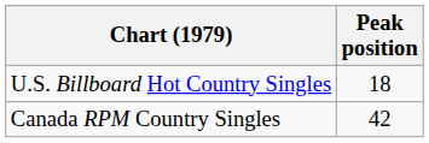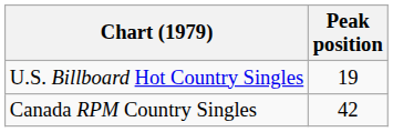 <table class="wikitable">
 <tr>
 <th align="left">Chart (1979)</th>
 <th style="text-align:center;">Peak<br>position</th>
 </tr>
 <tr>
 <td align="left">U.S. <em>Billboard</em> <a href='#'>Hot Country Singles</a></td>
-<td style="text-align:center;">18</td>
+<td style="text-align:center;">19</td>
 </tr>
 <tr>
 <td align="left">Canada <em>RPM</em> Country Singles </td>
 <td style="text-align:center;">42</td>
 </tr>
 </table>
